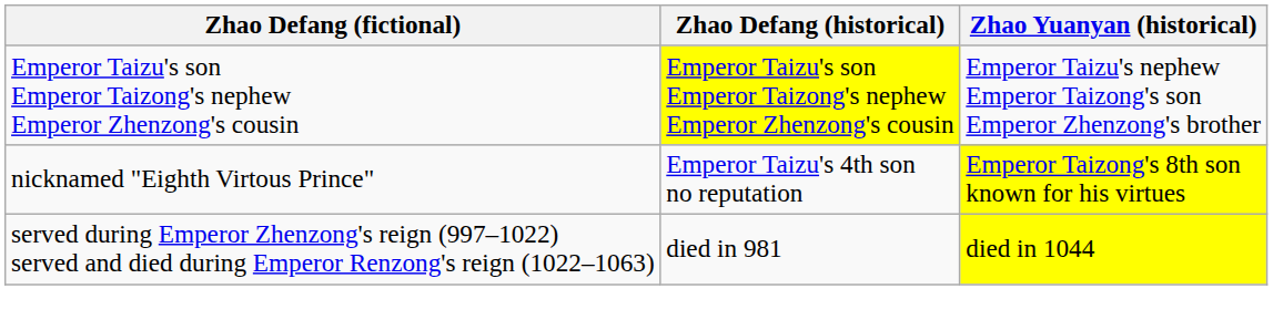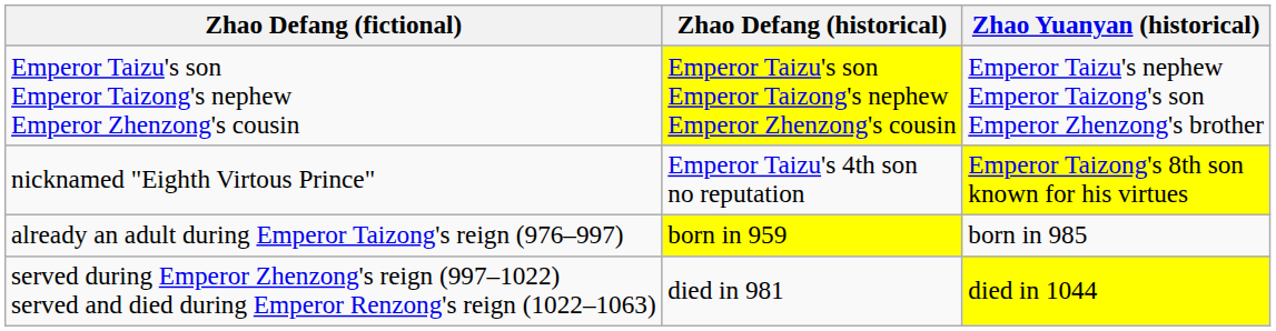 <table class="wikitable">
 <tr>
 <th>Zhao Defang (fictional)</th>
 <th>Zhao Defang (historical)</th>
 <th><a href='#'>Zhao Yuanyan</a> (historical)</th>
 </tr>
 <tr>
 <td><a href='#'>Emperor Taizu</a>'s son<br><a href='#'>Emperor Taizong</a>'s nephew<br><a href='#'>Emperor Zhenzong</a>'s cousin</td>
 <td style="background:yellow"><a href='#'>Emperor Taizu</a>'s son<br><a href='#'>Emperor Taizong</a>'s nephew<br><a href='#'>Emperor Zhenzong</a>'s cousin</td>
 <td><a href='#'>Emperor Taizu</a>'s nephew<br><a href='#'>Emperor Taizong</a>'s son<br><a href='#'>Emperor Zhenzong</a>'s brother</td>
 </tr>
 <tr>
 <td>nicknamed "Eighth Virtous Prince"</td>
 <td><a href='#'>Emperor Taizu</a>'s 4th son<br>no reputation</td>
 <td style="background:yellow"><a href='#'>Emperor Taizong</a>'s 8th son<br>known for his virtues</td>
 </tr>
 <tr>
+<td>already an adult during <a href='#'>Emperor Taizong</a>'s reign (976–997)</td>
+<td style="background:yellow">born in 959</td>
+<td>born in 985</td>
+</tr>
+<tr>
 <td>served during <a href='#'>Emperor Zhenzong</a>'s reign (997–1022)<br> served and died during <a href='#'>Emperor Renzong</a>'s reign (1022–1063)</td>
 <td>died in 981</td>
 <td style="background:yellow">died in 1044</td>
 </tr>
 </table>
